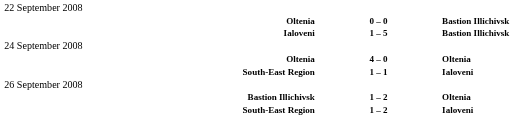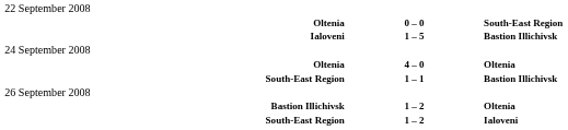 <table width=100% cellspacing=1>
 <tr>
 <th width=25%></th>
 <th width=10%></th>
 <th></th>
 </tr>
 <tr>
 <td>22 September 2008</td>
 </tr>
 <tr style=font-size:90%>
 <td align=right><strong>Oltenia</strong></td>
 <td align=center><strong>0 – 0</strong></td>
-<td><strong>Bastion Illichivsk</strong></td>
+<td><strong>South-East Region</strong></td>
 </tr>
 <tr style=font-size:90%>
 <td align=right><strong>Ialoveni</strong></td>
 <td align=center><strong>1 – 5</strong></td>
 <td><strong>Bastion Illichivsk</strong></td>
 </tr>
 <tr>
 <td>24 September 2008</td>
 </tr>
 <tr style=font-size:90%>
 <td align=right><strong>Oltenia</strong></td>
 <td align=center><strong>4 – 0</strong></td>
 <td><strong>Oltenia</strong></td>
 </tr>
 <tr style=font-size:90%>
 <td align=right><strong>South-East Region</strong></td>
 <td align=center><strong>1 – 1</strong></td>
-<td><strong>Ialoveni</strong></td>
+<td><strong>Bastion Illichivsk</strong></td>
 </tr>
 <tr>
 <td>26 September 2008</td>
 </tr>
 <tr style=font-size:90%>
 <td align=right><strong>Bastion Illichivsk</strong></td>
 <td align=center><strong>1 – 2</strong></td>
 <td><strong>Oltenia</strong></td>
 </tr>
 <tr style=font-size:90%>
 <td align=right><strong>South-East Region</strong></td>
 <td align=center><strong>1 – 2</strong></td>
 <td><strong>Ialoveni</strong></td>
 </tr>
 </table>
